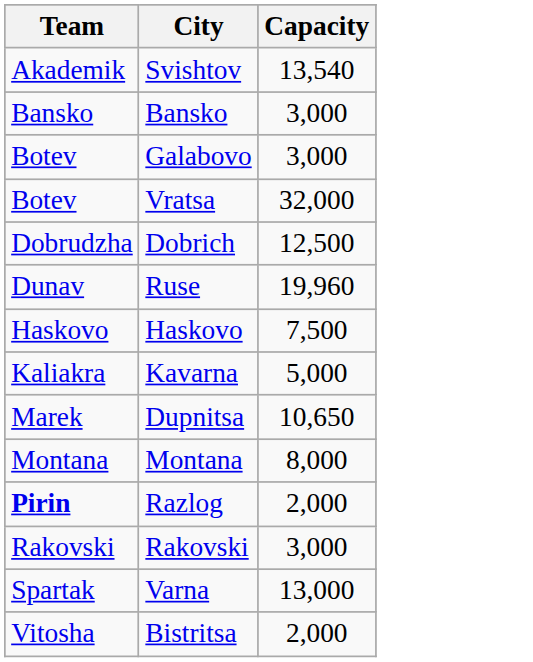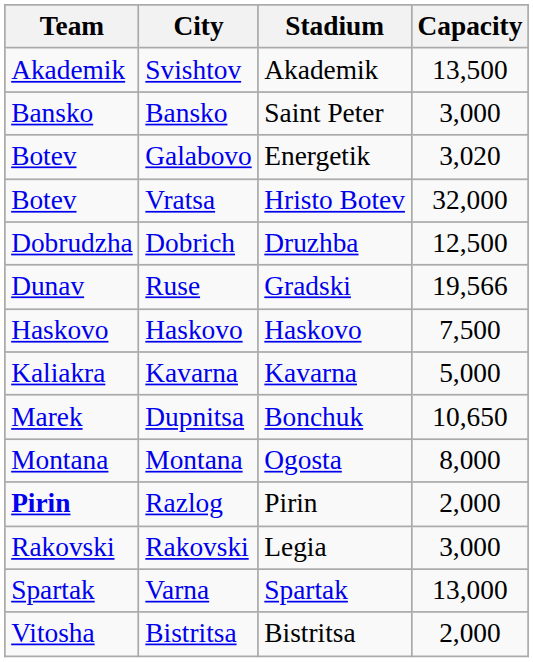 <table class="wikitable sortable">
 <tr>
 <th>Team</th>
 <th>City</th>
+<th>Stadium</th>
 <th>Capacity</th>
 </tr>
 <tr>
 <td><a href='#'>Akademik</a></td>
 <td><a href='#'>Svishtov</a></td>
-<td align=center>13,540</td>
+<td>Akademik</td>
+<td align=center>13,500</td>
 </tr>
 <tr>
 <td><a href='#'>Bansko</a></td>
 <td><a href='#'>Bansko</a></td>
+<td>Saint Peter</td>
 <td align=center>3,000</td>
 </tr>
 <tr>
 <td><a href='#'>Botev</a></td>
 <td><a href='#'>Galabovo</a></td>
-<td align=center>3,000</td>
+<td>Energetik</td>
+<td align=center>3,020</td>
 </tr>
 <tr>
 <td><a href='#'>Botev</a></td>
 <td><a href='#'>Vratsa</a></td>
+<td><a href='#'>Hristo Botev</a></td>
 <td align=center>32,000</td>
 </tr>
 <tr>
 <td><a href='#'>Dobrudzha</a></td>
 <td><a href='#'>Dobrich</a></td>
+<td><a href='#'>Druzhba</a></td>
 <td align=center>12,500</td>
 </tr>
 <tr>
 <td><a href='#'>Dunav</a></td>
 <td><a href='#'>Ruse</a></td>
-<td align=center>19,960</td>
+<td><a href='#'>Gradski</a></td>
+<td align=center>19,566</td>
 </tr>
 <tr>
+<td><a href='#'>Haskovo</a></td>
 <td><a href='#'>Haskovo</a></td>
 <td><a href='#'>Haskovo</a></td>
 <td align="center">7,500</td>
 </tr>
 <tr>
 <td><a href='#'>Kaliakra</a></td>
 <td><a href='#'>Kavarna</a></td>
+<td><a href='#'>Kavarna</a></td>
 <td align="center">5,000</td>
 </tr>
 <tr>
 <td><a href='#'>Marek</a></td>
 <td><a href='#'>Dupnitsa</a></td>
+<td><a href='#'>Bonchuk</a></td>
 <td align="center">10,650</td>
 </tr>
 <tr>
 <td><a href='#'>Montana</a></td>
 <td><a href='#'>Montana</a></td>
+<td><a href='#'>Ogosta</a></td>
 <td align="center">8,000</td>
 </tr>
 <tr>
 <td><strong><a href='#'>Pirin</a></strong></td>
 <td><a href='#'>Razlog</a></td>
+<td>Pirin</td>
 <td align=center>2,000</td>
 </tr>
 <tr>
 <td><a href='#'>Rakovski</a></td>
 <td><a href='#'>Rakovski</a></td>
+<td>Legia</td>
 <td align=center>3,000</td>
 </tr>
 <tr>
 <td><a href='#'>Spartak</a></td>
 <td><a href='#'>Varna</a></td>
+<td><a href='#'>Spartak</a></td>
 <td align="center">13,000</td>
 </tr>
 <tr>
 <td><a href='#'>Vitosha</a></td>
 <td><a href='#'>Bistritsa</a></td>
+<td>Bistritsa</td>
 <td align="center">2,000</td>
 </tr>
 </table>
